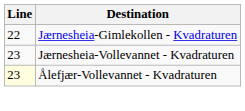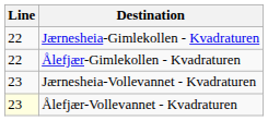 <table class="wikitable sortable">
 <tr>
 <th>Line</th>
 <th>Destination </th>
 </tr>
 <tr>
 <td>22</td>
 <td><a href='#'>Jærnesheia</a>-Gimlekollen - <a href='#'>Kvadraturen</a></td>
 </tr>
 <tr>
+<td>22</td>
+<td><a href='#'>Ålefjær</a>-Gimlekollen - Kvadraturen</td>
+</tr>
+<tr>
 <td>23</td>
 <td>Jærnesheia-Vollevannet - Kvadraturen</td>
 </tr>
 <tr>
 <td style="background: lightyellow;">23</td>
 <td>Ålefjær-Vollevannet - Kvadraturen</td>
 </tr>
 </table>
